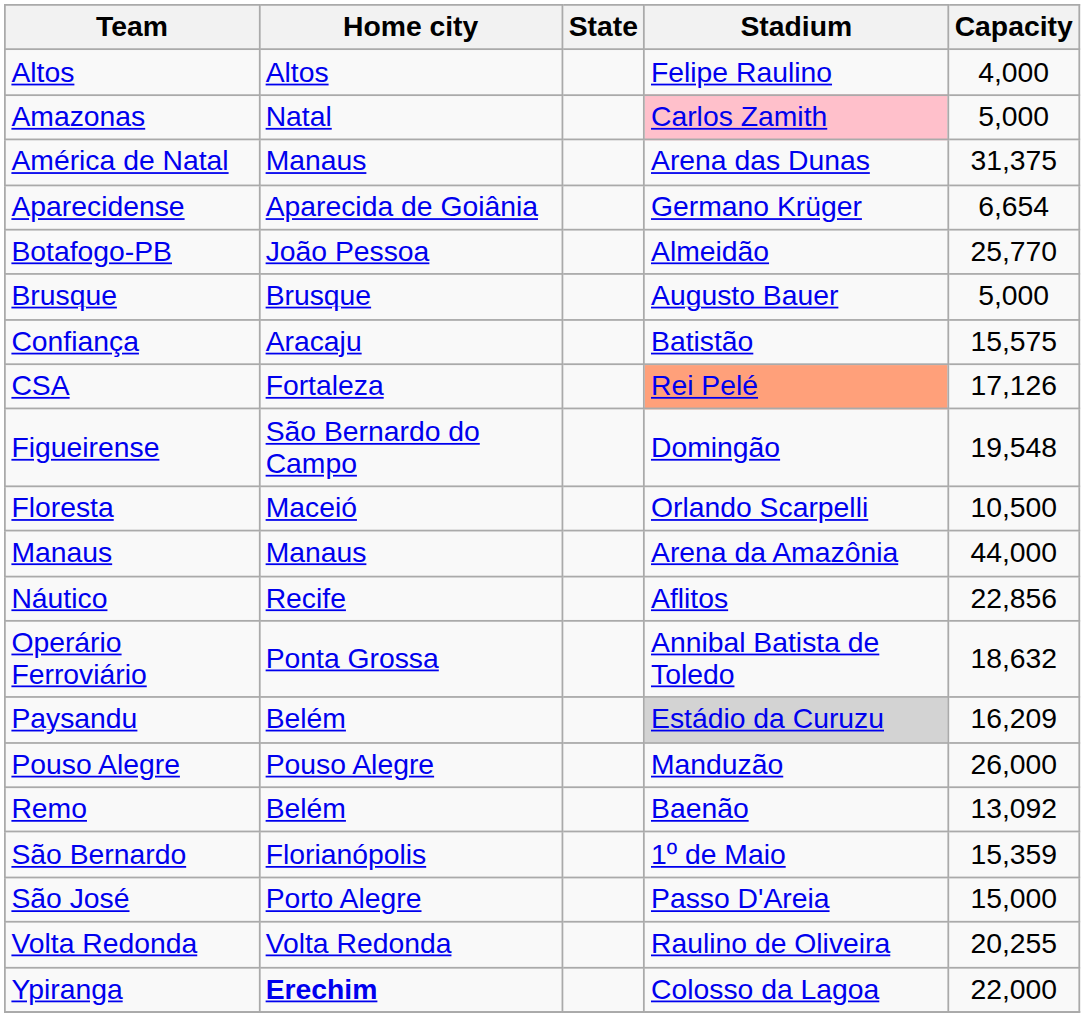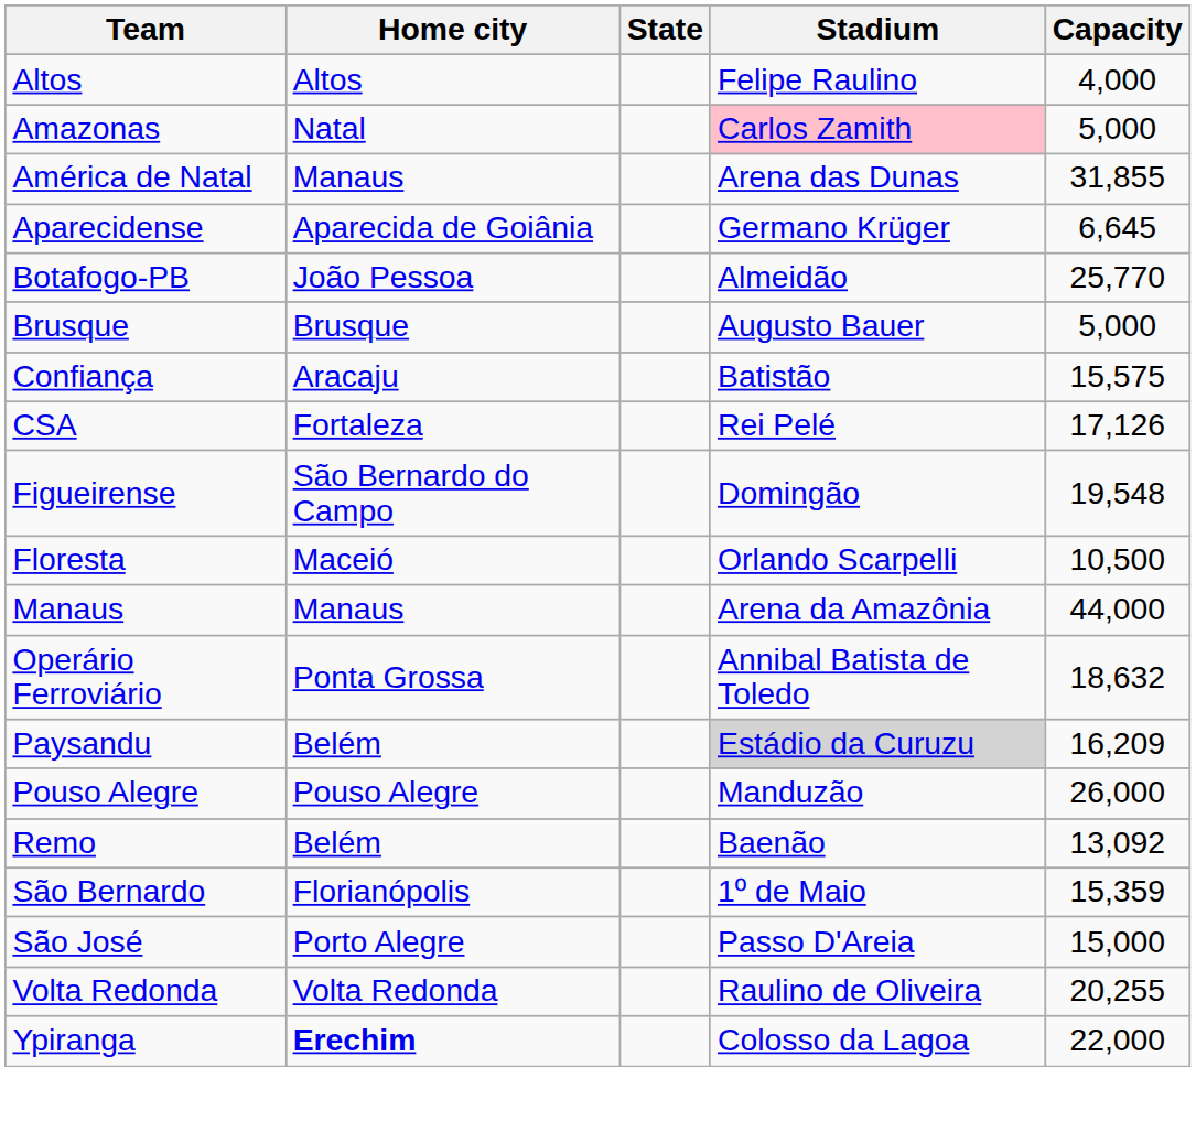 <table class="wikitable sortable" |>
 <tr>
 <th>Team</th>
 <th>Home city</th>
 <th>State</th>
 <th>Stadium</th>
 <th>Capacity</th>
 </tr>
 <tr>
 <td><a href='#'>Altos</a></td>
 <td><a href='#'>Altos</a></td>
 <td></td>
 <td><a href='#'>Felipe Raulino</a></td>
 <td align=center>4,000</td>
 </tr>
 <tr>
 <td><a href='#'>Amazonas</a></td>
 <td><a href='#'>Natal</a></td>
 <td></td>
 <td style="background: pink;"><a href='#'>Carlos Zamith</a></td>
 <td align=center>5,000</td>
 </tr>
 <tr>
 <td><a href='#'>América de Natal</a></td>
 <td><a href='#'>Manaus</a></td>
 <td></td>
 <td><a href='#'>Arena das Dunas</a></td>
-<td align=center>31,375</td>
+<td align=center>31,855</td>
 </tr>
 <tr>
 <td><a href='#'>Aparecidense</a></td>
 <td><a href='#'>Aparecida de Goiânia</a></td>
 <td></td>
 <td><a href='#'>Germano Krüger</a></td>
-<td align=center>6,654</td>
+<td align=center>6,645</td>
 </tr>
 <tr>
 <td><a href='#'>Botafogo-PB</a></td>
 <td><a href='#'>João Pessoa</a></td>
 <td></td>
 <td><a href='#'>Almeidão</a></td>
 <td align=center>25,770</td>
 </tr>
 <tr>
 <td><a href='#'>Brusque</a></td>
 <td><a href='#'>Brusque</a></td>
 <td></td>
 <td><a href='#'>Augusto Bauer</a></td>
 <td align=center>5,000</td>
 </tr>
 <tr>
 <td><a href='#'>Confiança</a></td>
 <td><a href='#'>Aracaju</a></td>
 <td></td>
 <td><a href='#'>Batistão</a></td>
 <td align=center>15,575</td>
 </tr>
 <tr>
 <td><a href='#'>CSA</a></td>
 <td><a href='#'>Fortaleza</a></td>
 <td></td>
-<td style="background: lightsalmon;"><a href='#'>Rei Pelé</a></td>
+<td><a href='#'>Rei Pelé</a></td>
 <td align=center>17,126</td>
 </tr>
 <tr>
 <td><a href='#'>Figueirense</a></td>
 <td><a href='#'>São Bernardo do Campo</a></td>
 <td></td>
 <td><a href='#'>Domingão</a></td>
 <td align=center>19,548</td>
 </tr>
 <tr>
 <td><a href='#'>Floresta</a></td>
 <td><a href='#'>Maceió</a></td>
 <td></td>
 <td><a href='#'>Orlando Scarpelli</a></td>
 <td align=center>10,500</td>
 </tr>
 <tr>
 <td><a href='#'>Manaus</a></td>
 <td><a href='#'>Manaus</a></td>
 <td></td>
 <td><a href='#'>Arena da Amazônia</a></td>
 <td align=center>44,000</td>
-</tr>
-<tr>
-<td><a href='#'>Náutico</a></td>
-<td><a href='#'>Recife</a></td>
-<td></td>
-<td><a href='#'>Aflitos</a></td>
-<td align=center>22,856</td>
 </tr>
 <tr>
 <td><a href='#'>Operário Ferroviário</a></td>
 <td><a href='#'>Ponta Grossa</a></td>
 <td></td>
 <td><a href='#'>Annibal Batista de Toledo</a></td>
 <td align=center>18,632</td>
 </tr>
 <tr>
 <td><a href='#'>Paysandu</a></td>
 <td><a href='#'>Belém</a></td>
 <td></td>
 <td style="background: lightgrey;"><a href='#'>Estádio da Curuzu</a></td>
 <td align=center>16,209</td>
 </tr>
 <tr>
 <td><a href='#'>Pouso Alegre</a></td>
 <td><a href='#'>Pouso Alegre</a></td>
 <td></td>
 <td><a href='#'>Manduzão</a></td>
 <td align=center>26,000</td>
 </tr>
 <tr>
 <td><a href='#'>Remo</a></td>
 <td><a href='#'>Belém</a></td>
 <td></td>
 <td><a href='#'>Baenão</a></td>
 <td align=center>13,092</td>
 </tr>
 <tr>
 <td><a href='#'>São Bernardo</a></td>
 <td><a href='#'>Florianópolis</a></td>
 <td></td>
 <td><a href='#'>1º de Maio</a></td>
 <td align=center>15,359</td>
 </tr>
 <tr>
 <td><a href='#'>São José</a></td>
 <td><a href='#'>Porto Alegre</a></td>
 <td></td>
 <td><a href='#'>Passo D'Areia</a></td>
 <td align=center>15,000</td>
 </tr>
 <tr>
 <td><a href='#'>Volta Redonda</a></td>
 <td><a href='#'>Volta Redonda</a></td>
 <td></td>
 <td><a href='#'>Raulino de Oliveira</a></td>
 <td align=center>20,255</td>
 </tr>
 <tr>
 <td><a href='#'>Ypiranga</a></td>
 <td><strong><a href='#'>Erechim</a></strong></td>
 <td></td>
 <td><a href='#'>Colosso da Lagoa</a></td>
 <td align=center>22,000</td>
 </tr>
 <tr>
 </tr>
 </table>
